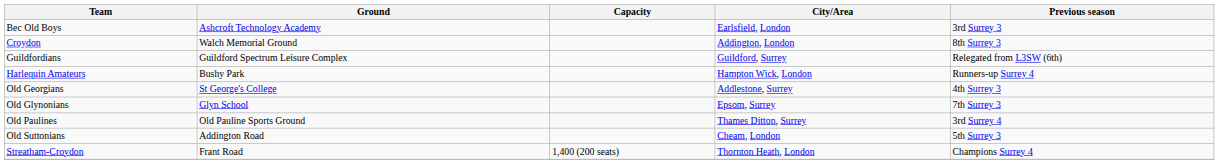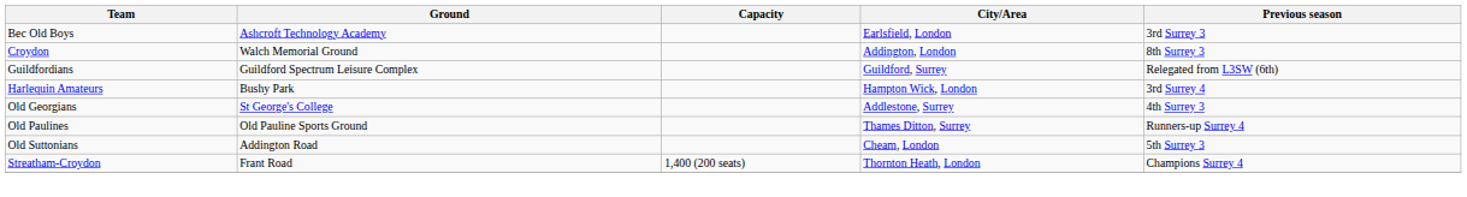 <table class="wikitable sortable" width=100%>
 <tr>
 <th>Team</th>
 <th>Ground</th>
 <th>Capacity</th>
 <th>City/Area</th>
 <th>Previous season</th>
 </tr>
 <tr>
 <td>Bec Old Boys</td>
 <td><a href='#'>Ashcroft Technology Academy</a></td>
 <td></td>
 <td><a href='#'>Earlsfield</a>, <a href='#'>London</a></td>
 <td>3rd <a href='#'>Surrey 3</a></td>
 </tr>
 <tr>
 <td><a href='#'>Croydon</a></td>
 <td>Walch Memorial Ground</td>
 <td></td>
 <td><a href='#'>Addington</a>, <a href='#'>London</a></td>
 <td>8th <a href='#'>Surrey 3</a></td>
 </tr>
 <tr>
 <td>Guildfordians</td>
 <td>Guildford Spectrum Leisure Complex</td>
 <td></td>
 <td><a href='#'>Guildford</a>, <a href='#'>Surrey</a></td>
 <td>Relegated from <a href='#'>L3SW</a> (6th)</td>
 </tr>
 <tr>
 <td><a href='#'>Harlequin Amateurs</a></td>
 <td>Bushy Park</td>
 <td></td>
 <td><a href='#'>Hampton Wick</a>, <a href='#'>London</a></td>
-<td>Runners-up <a href='#'>Surrey 4</a></td>
+<td>3rd <a href='#'>Surrey 4</a></td>
 </tr>
 <tr>
 <td>Old Georgians</td>
 <td><a href='#'>St George's College</a></td>
 <td></td>
 <td><a href='#'>Addlestone</a>, <a href='#'>Surrey</a></td>
 <td>4th <a href='#'>Surrey 3</a></td>
 </tr>
 <tr>
-<td>Old Glynonians</td>
-<td><a href='#'>Glyn School</a></td>
-<td></td>
-<td><a href='#'>Epsom</a>, <a href='#'>Surrey</a></td>
-<td>7th <a href='#'>Surrey 3</a></td>
-</tr>
-<tr>
 <td>Old Paulines</td>
 <td>Old Pauline Sports Ground</td>
 <td></td>
 <td><a href='#'>Thames Ditton</a>, <a href='#'>Surrey</a></td>
-<td>3rd <a href='#'>Surrey 4</a></td>
+<td>Runners-up <a href='#'>Surrey 4</a></td>
 </tr>
 <tr>
 <td>Old Suttonians</td>
 <td>Addington Road</td>
 <td></td>
 <td><a href='#'>Cheam</a>, <a href='#'>London</a></td>
 <td>5th <a href='#'>Surrey 3</a></td>
 </tr>
 <tr>
 <td><a href='#'>Streatham-Croydon</a></td>
 <td>Frant Road</td>
 <td>1,400 (200 seats)</td>
 <td><a href='#'>Thornton Heath</a>, <a href='#'>London</a></td>
 <td>Champions <a href='#'>Surrey 4</a></td>
 </tr>
 <tr>
 </tr>
 </table>
